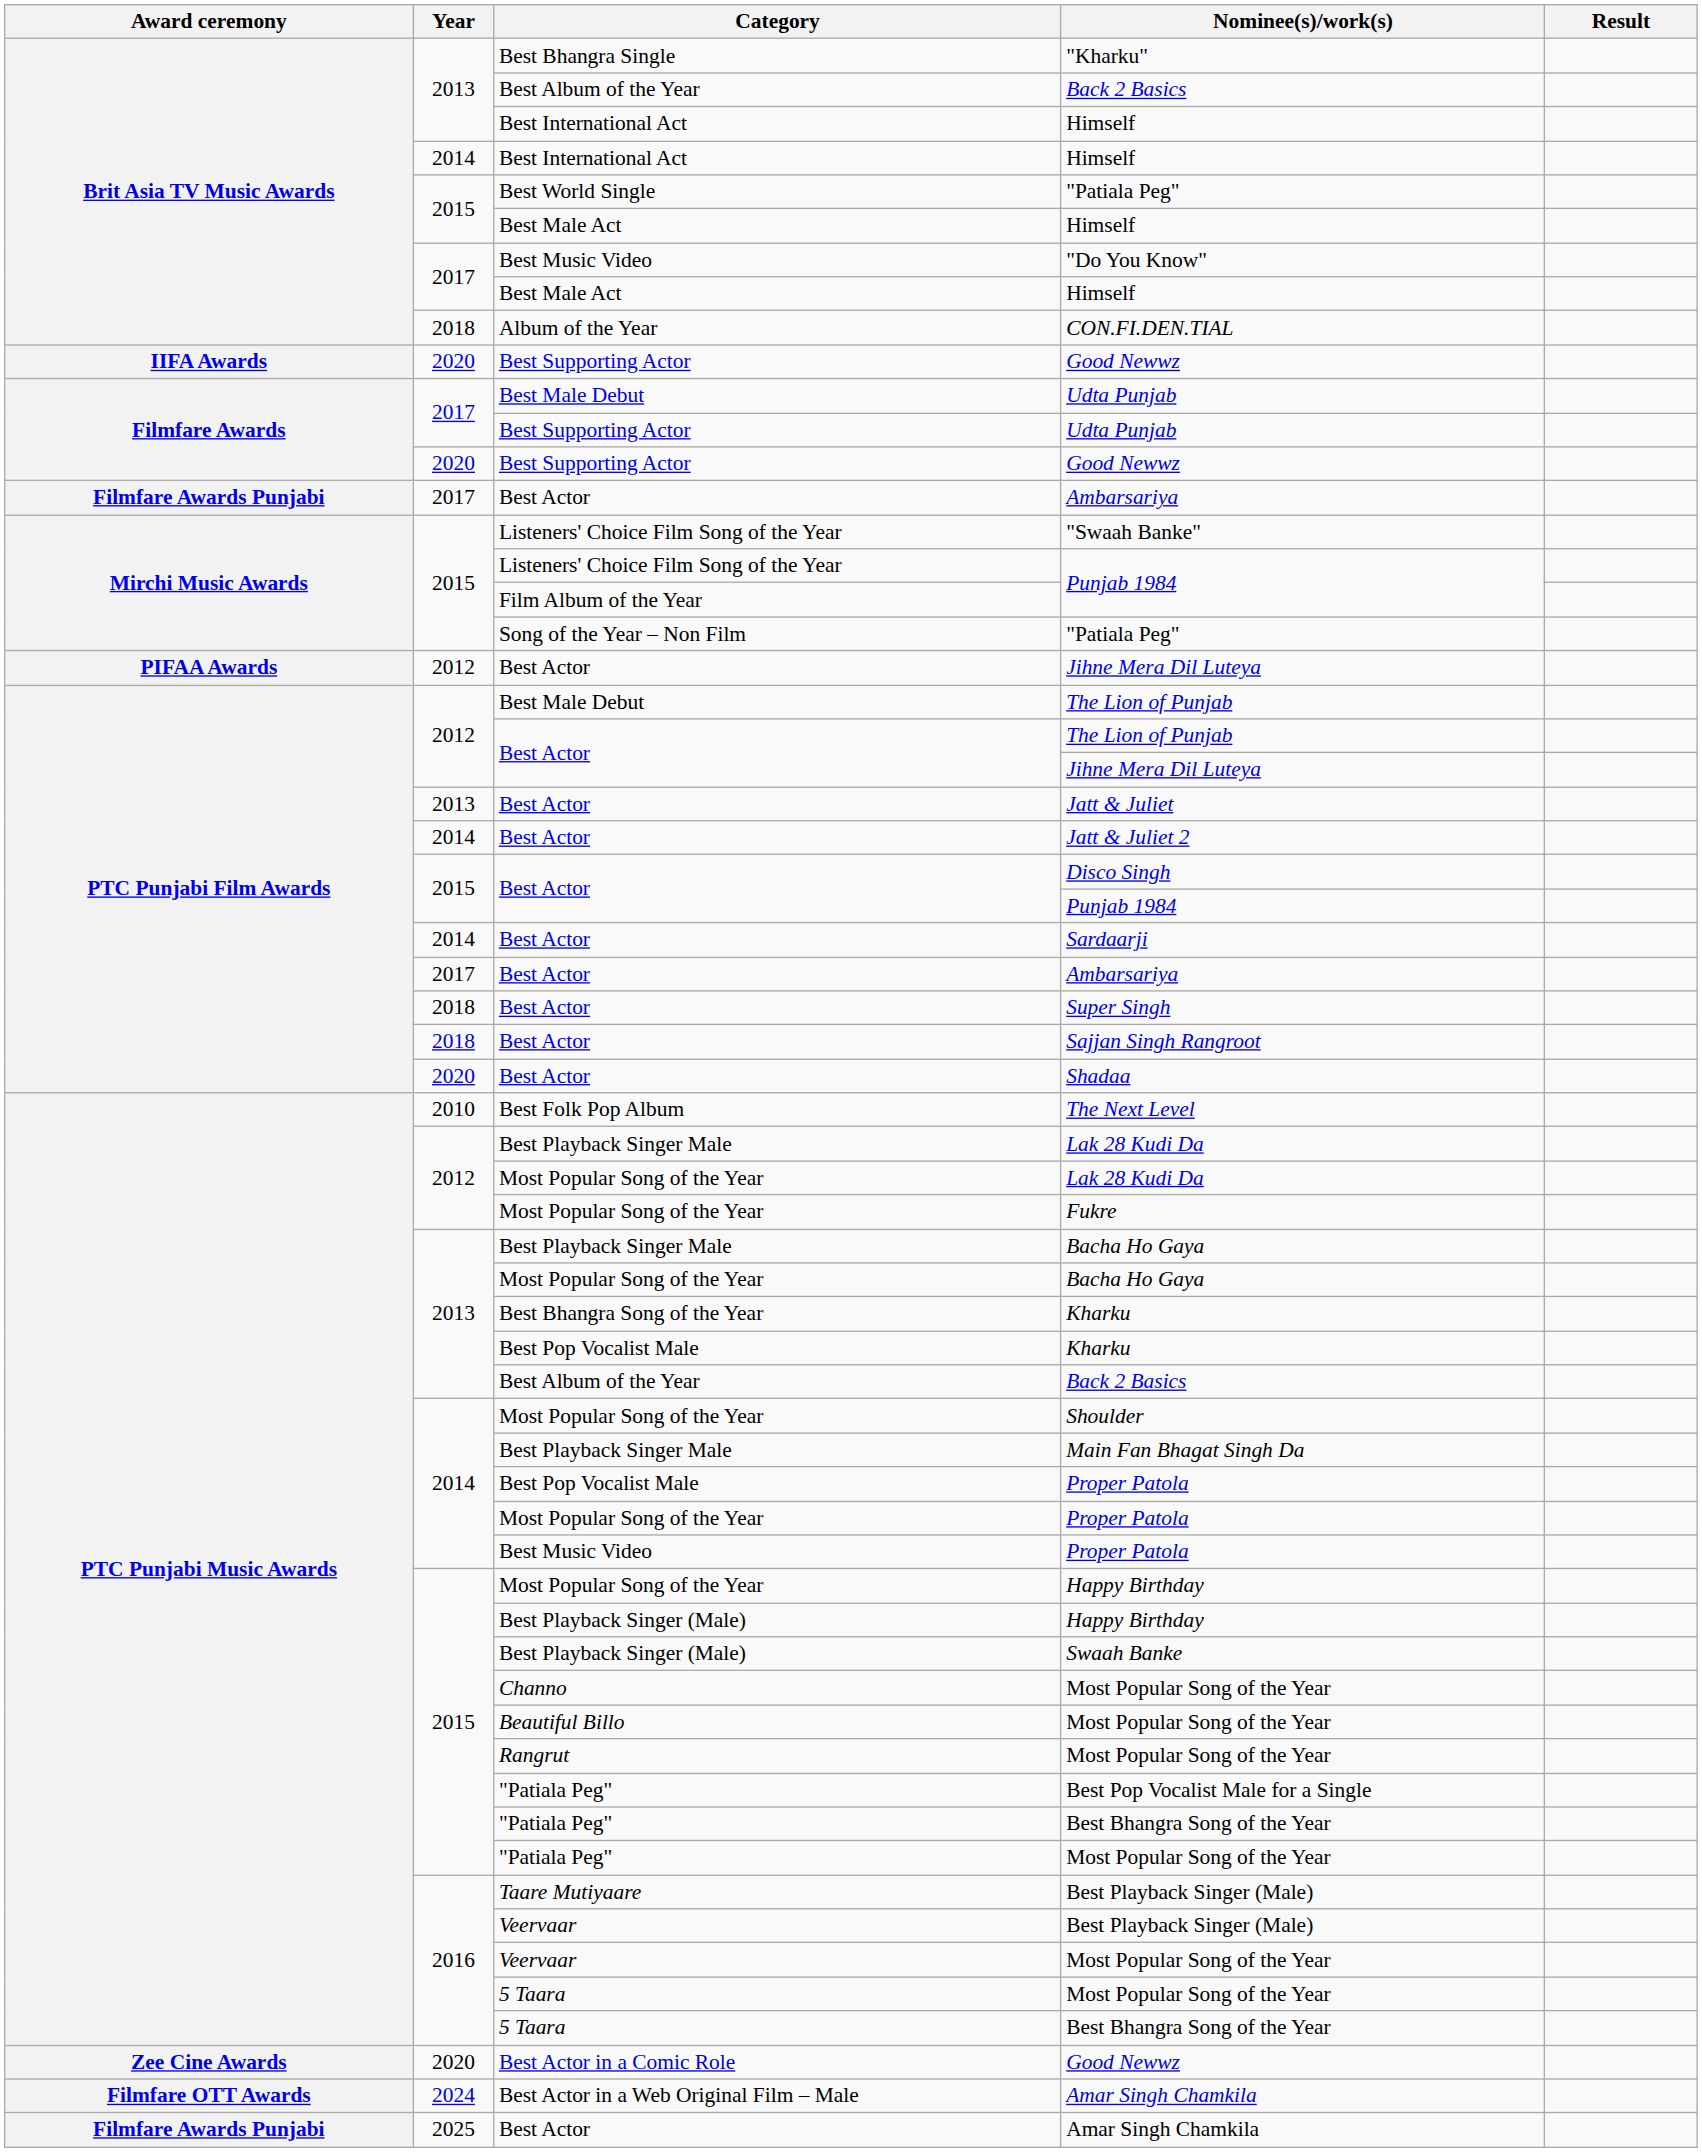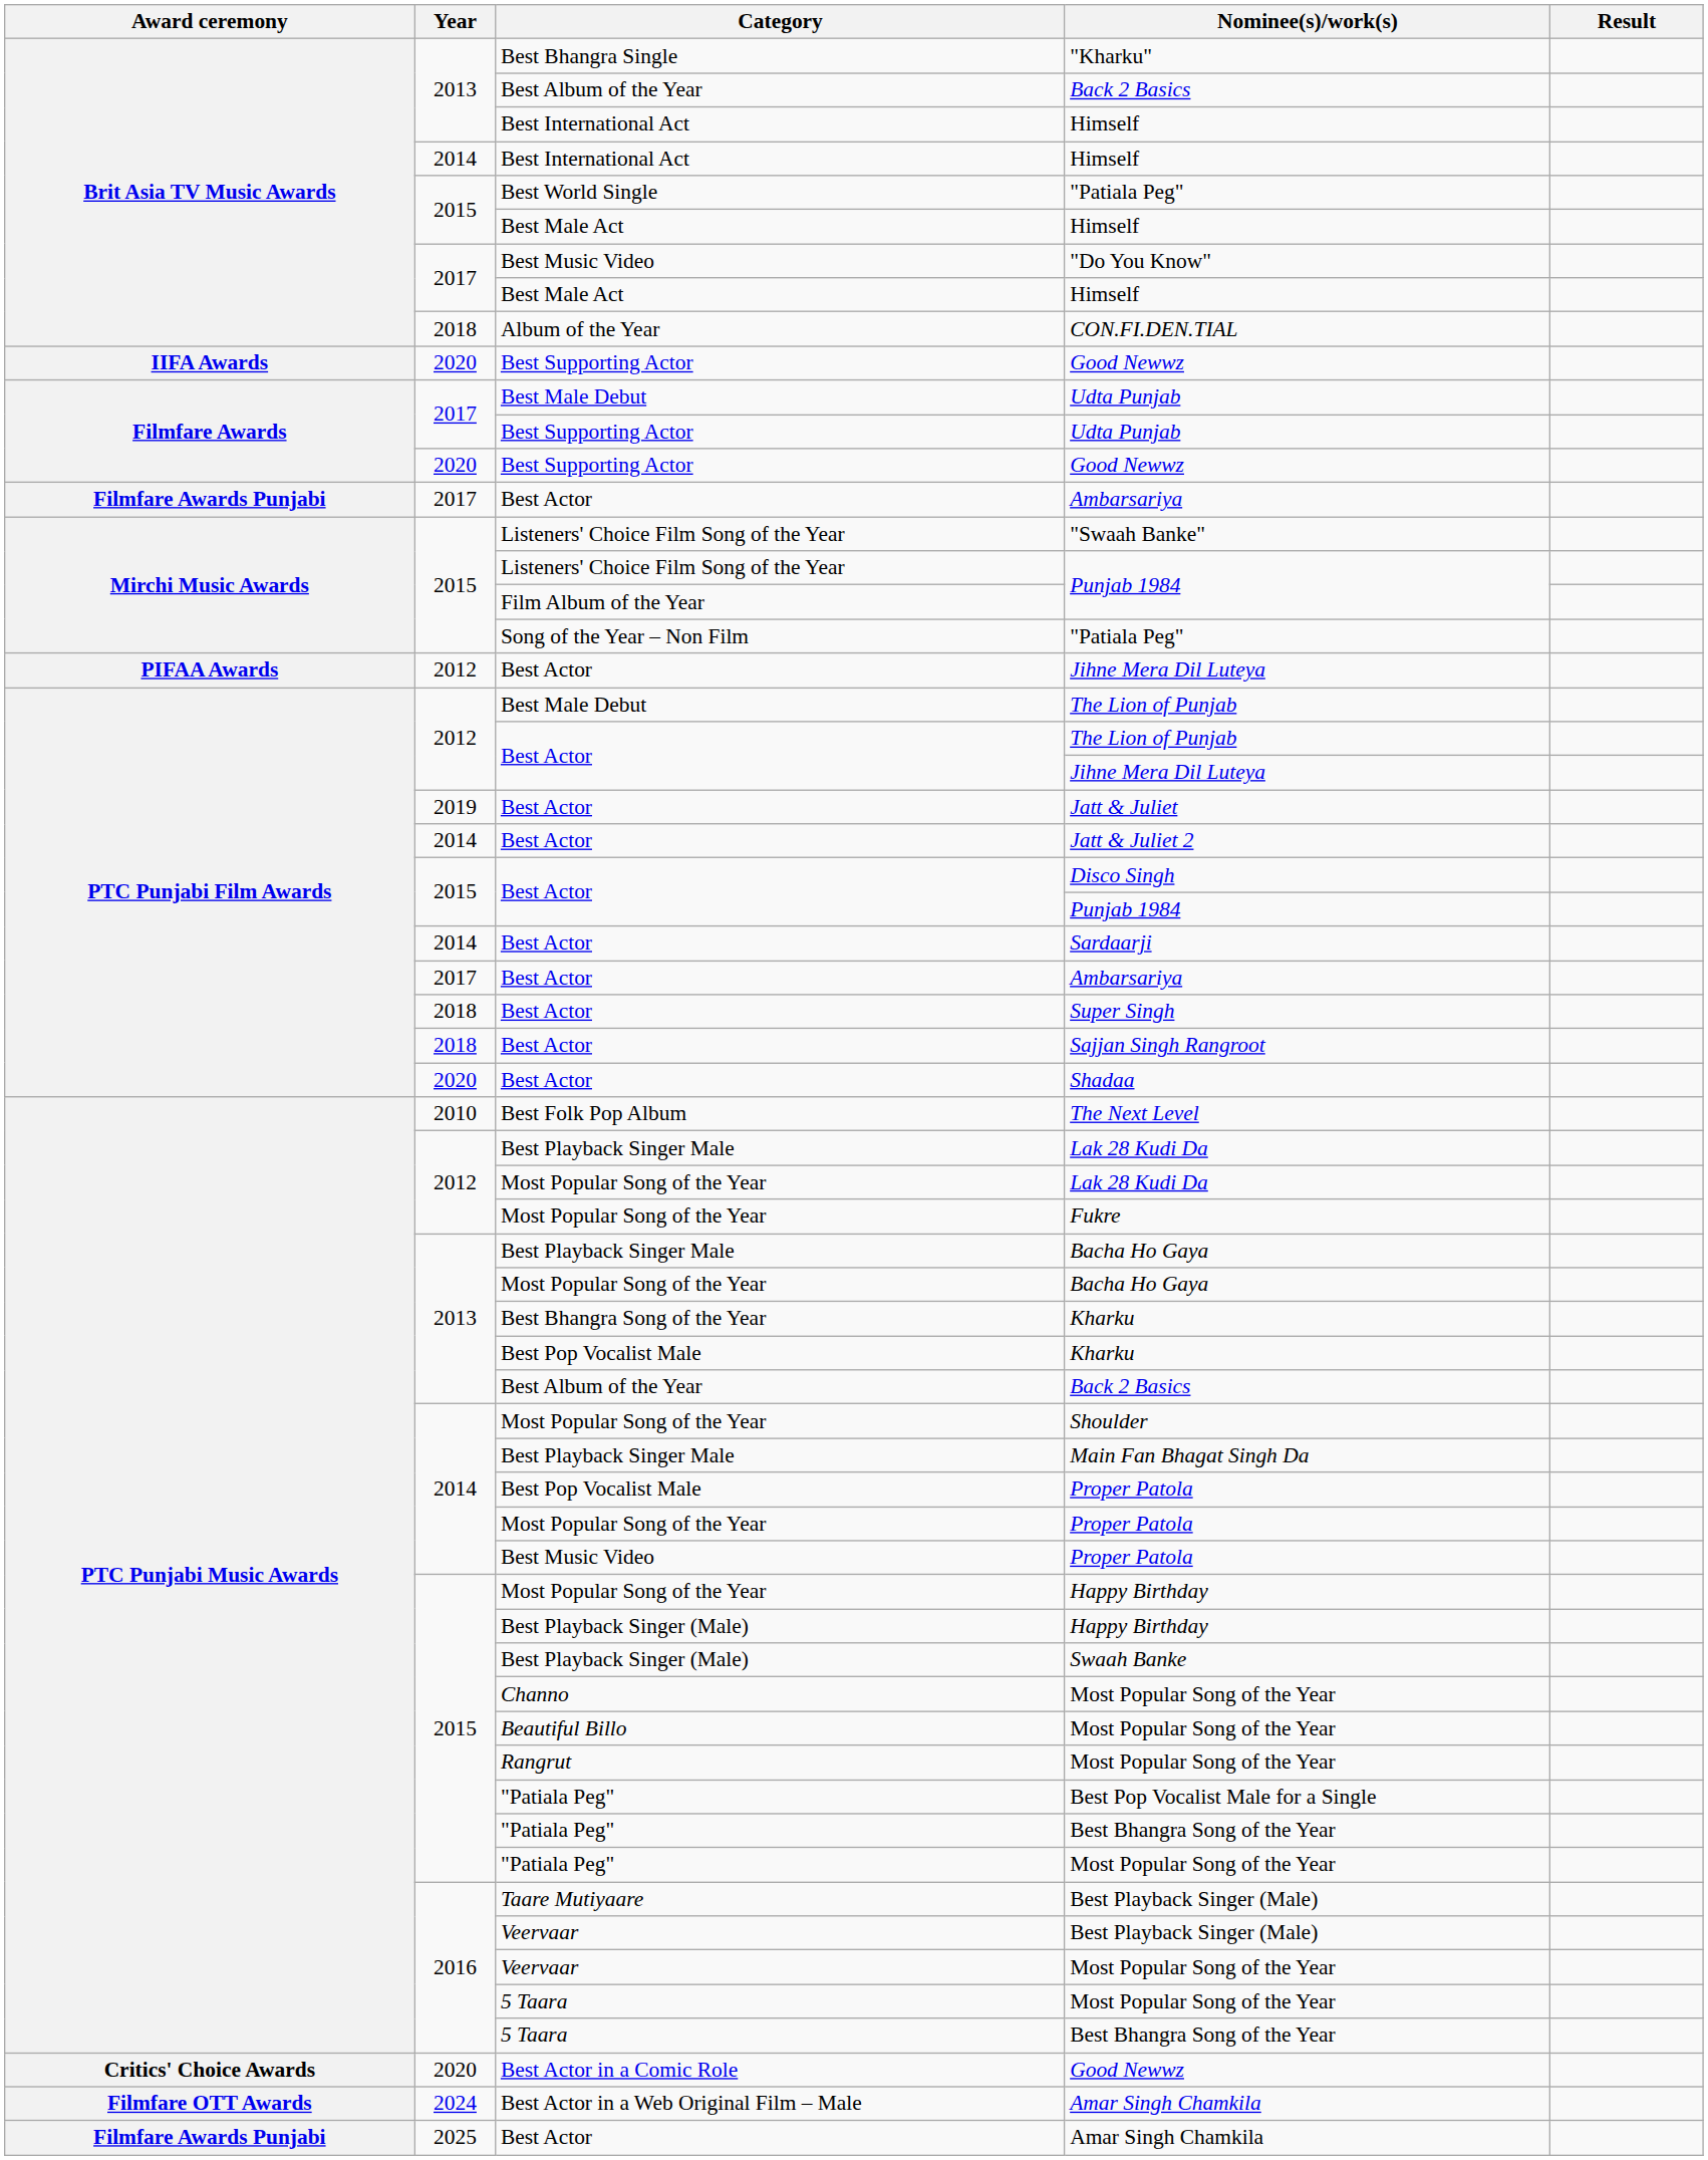 <table class="wikitable sortable plainrowheaders" style="width: 100%;">
 <tr>
 <th scope="col">Award ceremony</th>
 <th scope="col">Year</th>
 <th scope="col">Category </th>
 <th scope="col">Nominee(s)/work(s)</th>
 <th scope="col" width=9%>Result</th>
 </tr>
 <tr>
 <th scope="row" rowspan="9"><a href='#'>Brit Asia TV Music Awards</a></th>
 <td style="text-align:center;" rowspan=3>2013</td>
 <td>Best Bhangra Single</td>
 <td>"Kharku"</td>
 <td></td>
 </tr>
 <tr>
 <td>Best Album of the Year</td>
 <td><em><a href='#'>Back 2 Basics</a></em></td>
 <td></td>
 </tr>
 <tr>
 <td>Best International Act</td>
 <td>Himself</td>
 <td></td>
 </tr>
 <tr>
 <td style="text-align:center;">2014</td>
 <td>Best International Act</td>
 <td>Himself</td>
 <td></td>
 </tr>
 <tr>
 <td style="text-align:center;" rowspan=2>2015</td>
 <td>Best World Single</td>
 <td>"Patiala Peg"</td>
 <td></td>
 </tr>
 <tr>
 <td>Best Male Act</td>
 <td>Himself</td>
 <td></td>
 </tr>
 <tr>
 <td style="text-align:center;" rowspan=2>2017</td>
 <td>Best Music Video</td>
 <td>"Do You Know"</td>
 <td></td>
 </tr>
 <tr>
 <td>Best Male Act</td>
 <td>Himself</td>
 <td></td>
 </tr>
 <tr>
 <td style="text-align:center;">2018</td>
 <td>Album of the Year</td>
 <td><em>CON.FI.DEN.TIAL</em></td>
 <td></td>
 </tr>
 <tr>
 <th scope="row"><a href='#'>IIFA Awards</a></th>
 <td style="text-align:center;"><a href='#'>2020</a></td>
 <td><a href='#'>Best Supporting Actor</a></td>
 <td><em><a href='#'>Good Newwz</a></em></td>
 <td></td>
 </tr>
 <tr>
 <th scope="row"  rowspan=3><a href='#'>Filmfare Awards</a></th>
 <td style="text-align:center;" rowspan=2><a href='#'>2017</a></td>
 <td><a href='#'>Best Male Debut</a></td>
 <td><em><a href='#'>Udta Punjab</a></em></td>
 <td></td>
 </tr>
 <tr>
 <td><a href='#'>Best Supporting Actor</a></td>
 <td><em><a href='#'>Udta Punjab</a></em></td>
 <td></td>
 </tr>
 <tr>
 <td style="text-align:center;"><a href='#'>2020</a></td>
 <td><a href='#'>Best Supporting Actor</a></td>
 <td><em><a href='#'>Good Newwz</a></em></td>
 <td></td>
 </tr>
 <tr>
 <th scope="row"><a href='#'>Filmfare Awards Punjabi</a></th>
 <td style="text-align:center;">2017</td>
 <td>Best Actor</td>
 <td><em><a href='#'>Ambarsariya</a></em></td>
 <td></td>
 </tr>
 <tr>
 <th scope="row" rowspan="4"><a href='#'>Mirchi Music Awards</a></th>
 <td style="text-align:center;" rowspan=4>2015</td>
 <td>Listeners' Choice Film Song of the Year</td>
 <td>"Swaah Banke"</td>
 <td></td>
 </tr>
 <tr>
 <td>Listeners' Choice Film Song of the Year</td>
 <td rowspan=2><em><a href='#'>Punjab 1984</a></em></td>
 <td></td>
 </tr>
 <tr>
 <td>Film Album of the Year</td>
 <td></td>
 </tr>
 <tr>
 <td>Song of the Year – Non Film</td>
 <td>"Patiala Peg"</td>
 <td></td>
 </tr>
 <tr>
 <th scope="row"><a href='#'>PIFAA Awards</a></th>
 <td style="text-align:center;">2012</td>
 <td>Best Actor</td>
 <td><em><a href='#'>Jihne Mera Dil Luteya</a></em></td>
 <td></td>
 </tr>
 <tr>
 <th scope="row"  rowspan=12><a href='#'>PTC Punjabi Film Awards</a></th>
 <td style="text-align:center;" rowspan=3>2012</td>
 <td>Best Male Debut</td>
 <td><em><a href='#'>The Lion of Punjab</a></em></td>
 <td></td>
 </tr>
 <tr>
 <td rowspan=2><a href='#'>Best Actor</a></td>
 <td><em><a href='#'>The Lion of Punjab</a></em></td>
 <td></td>
 </tr>
 <tr>
 <td><em><a href='#'>Jihne Mera Dil Luteya</a></em></td>
 <td></td>
 </tr>
 <tr>
-<td style="text-align:center;">2013</td>
+<td style="text-align:center;">2019</td>
 <td><a href='#'>Best Actor</a></td>
 <td><em><a href='#'>Jatt & Juliet</a></em></td>
 <td></td>
 </tr>
 <tr>
 <td style="text-align:center;">2014</td>
 <td><a href='#'>Best Actor</a></td>
 <td><em><a href='#'>Jatt & Juliet 2</a></em></td>
 <td></td>
 </tr>
 <tr>
 <td style="text-align:center;" rowspan=2>2015</td>
 <td rowspan=2><a href='#'>Best Actor</a></td>
 <td><em><a href='#'>Disco Singh</a></em></td>
 <td></td>
 </tr>
 <tr>
 <td><em><a href='#'>Punjab 1984</a></em></td>
 <td></td>
 </tr>
 <tr>
 <td style="text-align:center;">2014</td>
 <td><a href='#'>Best Actor</a></td>
 <td><em><a href='#'>Sardaarji</a></em></td>
 <td></td>
 </tr>
 <tr>
 <td style="text-align:center;">2017</td>
 <td><a href='#'>Best Actor</a></td>
 <td><em><a href='#'>Ambarsariya</a></em></td>
 <td></td>
 </tr>
 <tr>
 <td style="text-align:center;">2018</td>
 <td><a href='#'>Best Actor</a></td>
 <td><em><a href='#'>Super Singh</a></em></td>
 <td></td>
 </tr>
 <tr>
 <td style="text-align:center;"><a href='#'>2018</a></td>
 <td><a href='#'>Best Actor</a></td>
 <td><em><a href='#'>Sajjan Singh Rangroot</a></em></td>
 <td></td>
 </tr>
 <tr>
 <td style="text-align:center;"><a href='#'>2020</a></td>
 <td><a href='#'>Best Actor</a></td>
 <td><em><a href='#'>Shadaa</a></em></td>
 <td></td>
 </tr>
 <tr>
 <th scope="row" rowspan="28"><a href='#'>PTC Punjabi Music Awards</a></th>
 <td style="text-align:center;">2010</td>
 <td>Best Folk Pop Album</td>
 <td><em><a href='#'>The Next Level</a></em></td>
 <td></td>
 </tr>
 <tr>
 <td style="text-align:center;" rowspan=3>2012</td>
 <td>Best Playback Singer Male</td>
 <td><em><a href='#'>Lak 28 Kudi Da</a></em></td>
 <td></td>
 </tr>
 <tr>
 <td>Most Popular Song of the Year</td>
 <td><em><a href='#'>Lak 28 Kudi Da</a></em></td>
 <td></td>
 </tr>
 <tr>
 <td>Most Popular Song of the Year</td>
 <td><em>Fukre</em></td>
 <td></td>
 </tr>
 <tr>
 <td style="text-align:center;" Rowspan=5>2013</td>
 <td>Best Playback Singer Male</td>
 <td><em>Bacha Ho Gaya</em></td>
 <td></td>
 </tr>
 <tr>
 <td>Most Popular Song of the Year</td>
 <td><em>Bacha Ho Gaya</em></td>
 <td></td>
 </tr>
 <tr>
 <td>Best Bhangra Song of the Year</td>
 <td><em>Kharku</em></td>
 <td></td>
 </tr>
 <tr>
 <td>Best Pop Vocalist Male</td>
 <td><em>Kharku</em></td>
 <td></td>
 </tr>
 <tr>
 <td>Best Album of the Year</td>
 <td><em><a href='#'>Back 2 Basics</a></em></td>
 <td></td>
 </tr>
 <tr>
 <td style="text-align:center;" rowspan=5>2014</td>
 <td>Most Popular Song of the Year</td>
 <td><em>Shoulder</em></td>
 <td></td>
 </tr>
 <tr>
 <td>Best Playback Singer Male</td>
 <td><em>Main Fan Bhagat Singh Da</em></td>
 <td></td>
 </tr>
 <tr>
 <td>Best Pop Vocalist Male</td>
 <td><em><a href='#'>Proper Patola</a></em></td>
 <td></td>
 </tr>
 <tr>
 <td>Most Popular Song of the Year</td>
 <td><em><a href='#'>Proper Patola</a></em></td>
 <td></td>
 </tr>
 <tr>
 <td>Best Music Video</td>
 <td><em><a href='#'>Proper Patola</a></em></td>
 <td></td>
 </tr>
 <tr>
 <td style="text-align:center;" Rowspan=9>2015</td>
 <td>Most Popular Song of the Year</td>
 <td><em>Happy Birthday</em></td>
 <td></td>
 </tr>
 <tr>
 <td>Best Playback Singer (Male)</td>
 <td><em>Happy Birthday</em></td>
 <td></td>
 </tr>
 <tr>
 <td>Best Playback Singer (Male)</td>
 <td><em>Swaah Banke</em></td>
 <td></td>
 </tr>
 <tr>
 <td><em>Channo</em></td>
 <td>Most Popular Song of the Year</td>
 <td></td>
 </tr>
 <tr>
 <td><em>Beautiful Billo</em></td>
 <td>Most Popular Song of the Year</td>
 <td></td>
 </tr>
 <tr>
 <td><em>Rangrut</em></td>
 <td>Most Popular Song of the Year</td>
 <td></td>
 </tr>
 <tr>
 <td>"Patiala Peg"</td>
 <td>Best Pop Vocalist Male for a Single</td>
 <td></td>
 </tr>
 <tr>
 <td>"Patiala Peg"</td>
 <td>Best Bhangra Song of the Year</td>
 <td></td>
 </tr>
 <tr>
 <td>"Patiala Peg"</td>
 <td>Most Popular Song of the Year</td>
 <td></td>
 </tr>
 <tr>
 <td style="text-align:center;" rowspan=5>2016</td>
 <td><em>Taare Mutiyaare</em></td>
 <td>Best Playback Singer (Male)</td>
 <td></td>
 </tr>
 <tr>
 <td><em>Veervaar</em></td>
 <td>Best Playback Singer (Male)</td>
 <td></td>
 </tr>
 <tr>
 <td><em>Veervaar</em></td>
 <td>Most Popular Song of the Year</td>
 <td></td>
 </tr>
 <tr>
 <td><em>5 Taara</em></td>
 <td>Most Popular Song of the Year</td>
 <td></td>
 </tr>
 <tr>
 <td><em>5 Taara</em></td>
 <td>Best Bhangra Song of the Year</td>
 <td></td>
 </tr>
 <tr>
-<th scope="row"><a href='#'>Zee Cine Awards</a></th>
+<th scope="row">Critics' Choice Awards</th>
 <td style="text-align:center;">2020</td>
 <td><a href='#'>Best Actor in a Comic Role</a></td>
 <td><em><a href='#'>Good Newwz</a></em></td>
 <td></td>
 </tr>
 <tr>
 <th scope="row"><a href='#'>Filmfare OTT Awards</a></th>
 <td style="text-align:center;"><a href='#'>2024</a></td>
 <td>Best Actor in a Web Original Film – Male</td>
 <td><em><a href='#'>Amar Singh Chamkila</a></em></td>
 <td></td>
 </tr>
 <tr>
 <th scope="row"><a href='#'>Filmfare Awards Punjabi</a></th>
 <td style="text-align:center;">2025</td>
 <td>Best Actor</td>
 <td>Amar Singh Chamkila</td>
 <td></td>
 </tr>
 </table>
